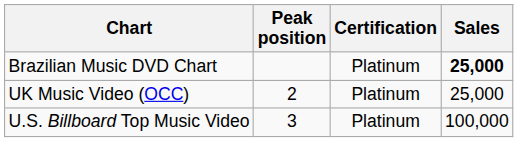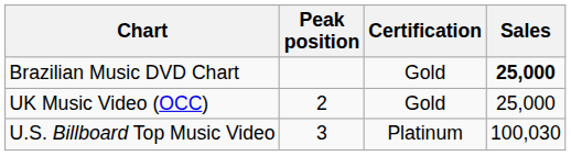 <table class="wikitable sortable">
 <tr>
 <th>Chart</th>
 <th>Peak<br>position</th>
 <th>Certification</th>
 <th>Sales</th>
 </tr>
 <tr>
 <td align="left">Brazilian Music DVD Chart</td>
 <td align="center"></td>
-<td align="center">Platinum</td>
+<td align="center">Gold</td>
 <td align="center"><strong>25,000</strong></td>
 </tr>
 <tr>
 <td align="left">UK Music Video (<a href='#'>OCC</a>)</td>
 <td align="center">2</td>
-<td align="center">Platinum</td>
+<td align="center">Gold</td>
 <td align="center">25,000</td>
 </tr>
 <tr>
 <td align="left">U.S. <em>Billboard</em> Top Music Video</td>
 <td align="center">3</td>
 <td align="center">Platinum</td>
-<td align="center">100,000</td>
+<td align="center">100,030</td>
 </tr>
 </table>
